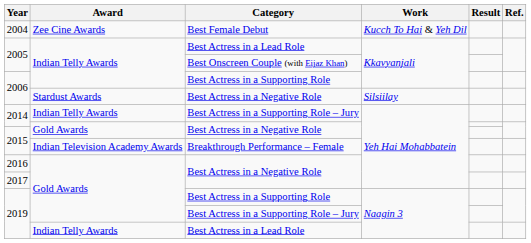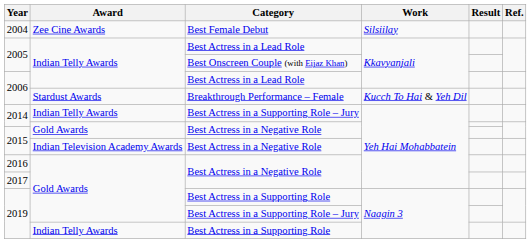 <table class="wikitable">
 <tr>
 <th>Year</th>
 <th>Award</th>
 <th>Category</th>
 <th>Work</th>
 <th>Result</th>
 <th>Ref.</th>
 </tr>
 <tr>
 <td>2004</td>
 <td><a href='#'>Zee Cine Awards</a></td>
 <td><a href='#'>Best Female Debut</a></td>
-<td><em><a href='#'>Kucch To Hai</a></em> & <em><a href='#'>Yeh Dil</a></em></td>
+<td><em><a href='#'>Silsiilay</a></em></td>
 <td></td>
 <td></td>
 </tr>
 <tr>
 <td rowspan="2">2005</td>
 <td rowspan="3"><a href='#'>Indian Telly Awards</a></td>
 <td><a href='#'>Best Actress in a Lead Role</a></td>
 <td rowspan="3"><em><a href='#'>Kkavyanjali</a></em></td>
 <td></td>
 <td rowspan="2"></td>
 </tr>
 <tr>
 <td><a href='#'>Best Onscreen Couple</a> <small>(with <a href='#'>Eijaz Khan</a>)</small></td>
 <td></td>
 </tr>
 <tr>
 <td rowspan="2">2006</td>
-<td><a href='#'>Best Actress in a Supporting Role</a></td>
+<td><a href='#'>Best Actress in a Lead Role</a></td>
 <td></td>
 <td></td>
 </tr>
 <tr>
 <td><a href='#'>Stardust Awards</a></td>
-<td><a href='#'>Best Actress in a Negative Role</a></td>
-<td><em><a href='#'>Silsiilay</a></em></td>
+<td><a href='#'>Breakthrough Performance – Female</a></td>
+<td><em><a href='#'>Kucch To Hai</a></em> & <em><a href='#'>Yeh Dil</a></em></td>
 <td></td>
 <td></td>
 </tr>
 <tr>
 <td rowspan="2">2014</td>
 <td><a href='#'>Indian Telly Awards</a></td>
 <td><a href='#'>Best Actress in a Supporting Role – Jury</a></td>
 <td rowspan="6"><em><a href='#'>Yeh Hai Mohabbatein</a></em></td>
 <td></td>
 <td></td>
 </tr>
 <tr>
 <td rowspan="2"><a href='#'>Gold Awards</a></td>
 <td rowspan="2"><a href='#'>Best Actress in a Negative Role</a></td>
 <td></td>
 <td rowspan="2"></td>
 </tr>
 <tr>
 <td rowspan="2">2015</td>
 <td></td>
 </tr>
 <tr>
 <td><a href='#'>Indian Television Academy Awards</a></td>
-<td><a href='#'>Breakthrough Performance – Female</a></td>
+<td><a href='#'>Best Actress in a Negative Role</a></td>
 <td></td>
 <td></td>
 </tr>
 <tr>
 <td>2016</td>
 <td rowspan="4"><a href='#'>Gold Awards</a></td>
 <td rowspan="2"><a href='#'>Best Actress in a Negative Role</a></td>
 <td></td>
 <td></td>
 </tr>
 <tr>
 <td>2017</td>
 <td></td>
 <td></td>
 </tr>
 <tr>
 <td rowspan="3">2019</td>
 <td><a href='#'>Best Actress in a Supporting Role</a></td>
 <td rowspan="3"><em><a href='#'>Naagin 3</a></em></td>
 <td></td>
 <td rowspan="2"></td>
 </tr>
 <tr>
 <td><a href='#'>Best Actress in a Supporting Role – Jury</a></td>
 <td></td>
 </tr>
 <tr>
 <td><a href='#'>Indian Telly Awards</a></td>
-<td><a href='#'>Best Actress in a Lead Role</a></td>
+<td><a href='#'>Best Actress in a Supporting Role</a></td>
 <td></td>
 <td></td>
 </tr>
 </table>
